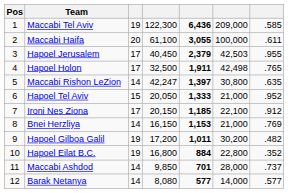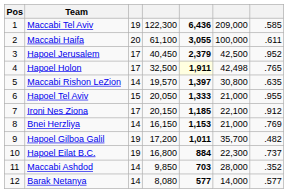 <table class="wikitable sortable" style="text-align:right; font-size:85%">
 <tr>
 <th width=20>Pos</th>
 <th width=150>Team</th>
 <th></th>
 <th width=45></th>
 <th width=45></th>
 <th width=45></th>
 <th width=45></th>
 </tr>
 <tr>
 <td align=center>1</td>
 <td align="left"><a href='#'>Maccabi Tel Aviv</a></td>
 <td align=center>19</td>
 <td>122,300</td>
 <td><strong>6,436</strong></td>
 <td>209,000</td>
 <td>.585</td>
 </tr>
 <tr>
 <td align=center>2</td>
 <td align="left"><a href='#'>Maccabi Haifa</a></td>
 <td align=center>20</td>
 <td>61,100</td>
 <td><strong>3,055</strong></td>
 <td>100,000</td>
 <td>.611</td>
 </tr>
 <tr>
 <td align=center>3</td>
 <td align="left"><a href='#'>Hapoel Jerusalem</a></td>
 <td align=center>17</td>
 <td>40,450</td>
 <td><strong>2,379</strong></td>
-<td>42,503</td>
-<td>.955</td>
+<td>42,500</td>
+<td>.952</td>
 </tr>
 <tr>
 <td align=center>4</td>
 <td align="left"><a href='#'>Hapoel Holon</a></td>
 <td align=center>17</td>
 <td>32,500</td>
-<td><strong>1,911</strong></td>
+<td style="background: lightyellow;"><strong>1,911</strong></td>
 <td>42,498</td>
 <td>.765</td>
 </tr>
 <tr>
 <td align=center>5</td>
 <td align="left"><a href='#'>Maccabi Rishon LeZion</a></td>
 <td align=center>14</td>
-<td>42,247</td>
+<td>19,570</td>
 <td><strong>1,397</strong></td>
 <td>30,800</td>
 <td>.635</td>
 </tr>
 <tr>
 <td align=center>6</td>
 <td align="left"><a href='#'>Hapoel Tel Aviv</a></td>
 <td align=center>15</td>
 <td>20,050</td>
 <td><strong>1,333</strong></td>
 <td>21,000</td>
-<td>.952</td>
+<td>.955</td>
 </tr>
 <tr>
 <td align=center>7</td>
 <td align="left"><a href='#'>Ironi Nes Ziona</a></td>
 <td align=center>17</td>
 <td>20,150</td>
 <td><strong>1,185</strong></td>
 <td>22,100</td>
 <td>.912</td>
 </tr>
 <tr>
 <td align=center>8</td>
 <td align="left"><a href='#'>Bnei Herzliya</a></td>
 <td align=center>14</td>
 <td>16,150</td>
 <td><strong>1,153</strong></td>
 <td>21,000</td>
 <td>.769</td>
 </tr>
 <tr>
 <td align=center>9</td>
 <td align="left"><a href='#'>Hapoel Gilboa Galil</a></td>
 <td align=center>19</td>
 <td>17,200</td>
 <td><strong>1,011</strong></td>
-<td>30,200</td>
+<td>35,700</td>
 <td>.482</td>
 </tr>
 <tr>
 <td align=center>10</td>
 <td align="left"><a href='#'>Hapoel Eilat B.C.</a></td>
 <td align=center>19</td>
 <td>16,800</td>
 <td><strong>884</strong></td>
-<td>22,800</td>
-<td>.352</td>
+<td>22,300</td>
+<td>.737</td>
 </tr>
 <tr>
 <td align=center>11</td>
 <td align="left"><a href='#'>Maccabi Ashdod</a></td>
 <td align=center>14</td>
 <td>9,850</td>
-<td><strong>701</strong></td>
+<td><strong>703</strong></td>
 <td>28,000</td>
-<td>.737</td>
+<td>.352</td>
 </tr>
 <tr>
 <td align=center>12</td>
 <td align="left"><a href='#'>Barak Netanya</a></td>
 <td align=center>14</td>
 <td>8,080</td>
 <td><strong>577</strong></td>
 <td>14,000</td>
 <td>.577</td>
 </tr>
 </table>
